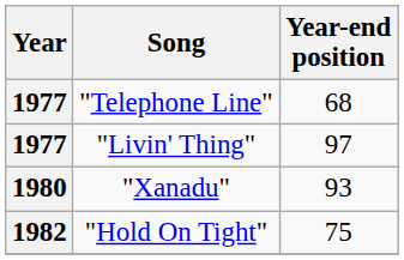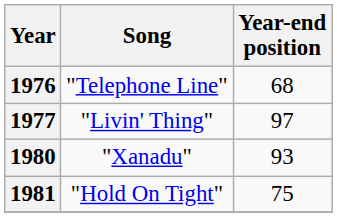 <table class="wikitable sortable plainrowheaders" style="text-align:center;" border="1">
 <tr>
 <th>Year</th>
 <th>Song</th>
 <th>Year-end<br>position</th>
 </tr>
 <tr>
-<th scope="row">1977</th>
+<th scope="row">1976</th>
 <td>"<a href='#'>Telephone Line</a>"</td>
 <td>68</td>
 </tr>
 <tr>
 <th scope="row">1977</th>
 <td>"<a href='#'>Livin' Thing</a>"</td>
 <td>97</td>
 </tr>
 <tr>
 <th scope="row">1980</th>
 <td>"<a href='#'>Xanadu</a>"</td>
 <td>93</td>
 </tr>
 <tr>
-<th scope="row">1982</th>
+<th scope="row">1981</th>
 <td>"<a href='#'>Hold On Tight</a>"</td>
 <td>75</td>
 </tr>
 <tr>
 </tr>
 </table>
